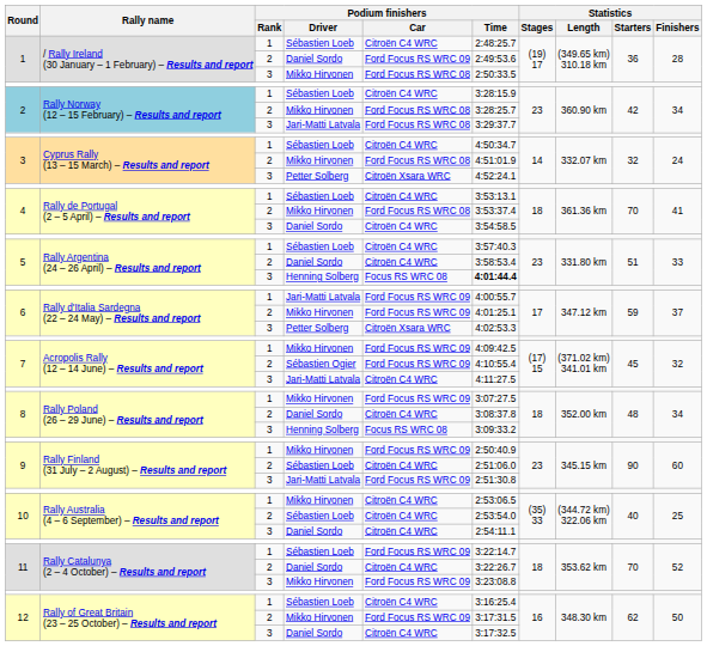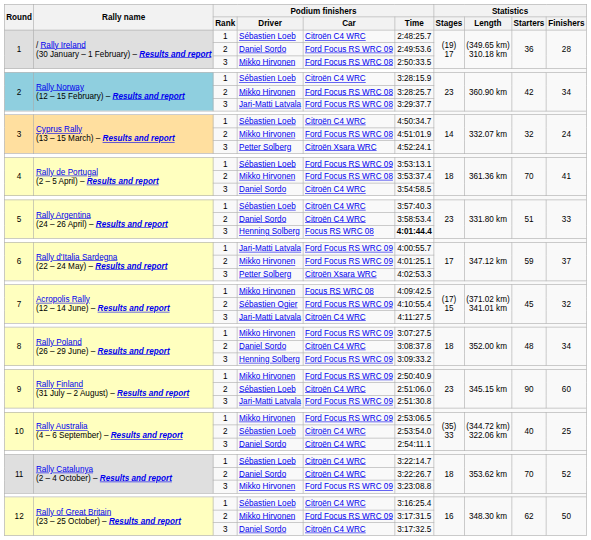 <table class="wikitable" style="font-size:85%;">
 <tr>
 <th rowspan=2>Round</th>
 <th style="width:22em" rowspan=2>Rally name</th>
 <th colspan=4>Podium finishers</th>
 <th colspan=4>Statistics</th>
 </tr>
 <tr>
 <th>Rank</th>
 <th style="width:15em">Driver</th>
 <th style="width:15em">Car</th>
 <th style="width:6em">Time</th>
 <th>Stages</th>
 <th>Length</th>
 <th>Starters</th>
 <th>Finishers</th>
 </tr>
 <tr>
 <td style="background:#dfdfdf;" rowspan=3 align=center>1</td>
 <td style="background:#dfdfdf;" rowspan=3 nowrap>/ <a href='#'>Rally Ireland</a><br>(30 January – 1 February) – <strong><em><a href='#'>Results and report</a></em></strong></td>
 <td align=center>1</td>
 <td> <a href='#'>Sébastien Loeb</a></td>
 <td><a href='#'>Citroën C4 WRC</a></td>
 <td align=center>2:48:25.7</td>
 <td rowspan=3 align=center>(19)<br>17</td>
 <td rowspan=3 align=center>(349.65 km)<br>310.18 km</td>
 <td rowspan=3 align=center>36</td>
 <td rowspan=3 align=center>28</td>
 </tr>
 <tr>
 <td align=center>2</td>
 <td> <a href='#'>Daniel Sordo</a></td>
 <td><a href='#'>Ford Focus RS WRC 09</a></td>
 <td align=center>2:49:53.6</td>
 </tr>
 <tr>
 <td align=center>3</td>
 <td> <a href='#'>Mikko Hirvonen</a></td>
 <td><a href='#'>Ford Focus RS WRC 08</a></td>
 <td align=center>2:50:33.5</td>
 </tr>
 <tr style="background:white;">
 <td colspan="6"></td>
 </tr>
 <tr>
 <td style="background:#8fcfdf;" rowspan=3 align=center>2</td>
 <td style="background:#8fcfdf;" rowspan=3> <a href='#'>Rally Norway</a><br>(12 – 15 February) – <strong><em><a href='#'>Results and report</a></em></strong></td>
 <td align=center>1</td>
 <td> <a href='#'>Sébastien Loeb</a></td>
 <td><a href='#'>Citroën C4 WRC</a></td>
 <td align=center>3:28:15.9</td>
 <td rowspan=3 align=center>23</td>
 <td rowspan=3 align=center>360.90 km</td>
 <td rowspan=3 align=center>42</td>
 <td rowspan=3 align=center>34</td>
 </tr>
 <tr>
 <td align=center>2</td>
 <td> <a href='#'>Mikko Hirvonen</a></td>
 <td><a href='#'>Ford Focus RS WRC 08</a></td>
 <td align=center>3:28:25.7</td>
 </tr>
 <tr>
 <td align=center>3</td>
 <td nowrap> <a href='#'>Jari-Matti Latvala</a></td>
 <td nowrap><a href='#'>Ford Focus RS WRC 08</a></td>
 <td align=center>3:29:37.7</td>
 </tr>
 <tr style="background:white;">
 <td colspan="6"></td>
 </tr>
 <tr>
 <td style="background:#ffdf9f;" rowspan=3 align=center>3</td>
 <td style="background:#ffdf9f;" rowspan=3> <a href='#'>Cyprus Rally</a><br>(13 – 15 March) – <strong><em><a href='#'>Results and report</a></em></strong></td>
 <td align=center>1</td>
 <td> <a href='#'>Sébastien Loeb</a></td>
 <td><a href='#'>Citroën C4 WRC</a></td>
 <td align=center>4:50:34.7</td>
 <td rowspan=3 align=center>14</td>
 <td rowspan=3 align=center>332.07 km</td>
 <td rowspan=3 align=center>32</td>
 <td rowspan=3 align=center>24</td>
 </tr>
 <tr>
 <td align=center>2</td>
 <td> <a href='#'>Mikko Hirvonen</a></td>
 <td><a href='#'>Ford Focus RS WRC 08</a></td>
 <td align=center>4:51:01.9</td>
 </tr>
 <tr>
 <td align=center>3</td>
 <td> <a href='#'>Petter Solberg</a></td>
 <td><a href='#'>Citroën Xsara WRC</a></td>
 <td align=center>4:52:24.1</td>
 </tr>
 <tr style="background:white;">
 <td colspan="6"></td>
 </tr>
 <tr>
 <td style="background:#ffffbf;" rowspan=3 align=center>4</td>
 <td style="background:#ffffbf;" rowspan=3> <a href='#'>Rally de Portugal</a><br>(2 – 5 April) – <strong><em><a href='#'>Results and report</a></em></strong></td>
 <td align=center>1</td>
 <td> <a href='#'>Sébastien Loeb</a></td>
-<td><a href='#'>Citroën C4 WRC</a></td>
+<td><a href='#'>Ford Focus RS WRC 09</a></td>
 <td align=center>3:53:13.1</td>
 <td rowspan=3 align=center>18</td>
 <td rowspan=3 align=center>361.36 km</td>
 <td rowspan=3 align=center>70</td>
 <td rowspan=3 align=center>41</td>
 </tr>
 <tr>
 <td align=center>2</td>
 <td> <a href='#'>Mikko Hirvonen</a></td>
 <td><a href='#'>Ford Focus RS WRC 08</a></td>
 <td align=center>3:53:37.4</td>
 </tr>
 <tr>
 <td align=center>3</td>
 <td> <a href='#'>Daniel Sordo</a></td>
 <td><a href='#'>Citroën C4 WRC</a></td>
 <td align=center>3:54:58.5</td>
 </tr>
 <tr style="background:white;">
 <td colspan="6"></td>
 </tr>
 <tr>
 <td style="background:#ffffbf;" rowspan=3 align=center>5</td>
 <td style="background:#ffffbf;" rowspan=3> <a href='#'>Rally Argentina</a><br>(24 – 26 April) – <strong><em><a href='#'>Results and report</a></em></strong></td>
 <td align=center>1</td>
 <td> <a href='#'>Sébastien Loeb</a></td>
 <td><a href='#'>Citroën C4 WRC</a></td>
 <td align=center>3:57:40.3</td>
 <td rowspan=3 align=center>23</td>
 <td rowspan=3 align=center>331.80 km</td>
 <td rowspan=3 align=center>51</td>
 <td rowspan=3 align=center>33</td>
 </tr>
 <tr>
 <td align=center>2</td>
 <td> <a href='#'>Daniel Sordo</a></td>
 <td><a href='#'>Citroën C4 WRC</a></td>
 <td align=center>3:58:53.4</td>
 </tr>
 <tr>
 <td align=center>3</td>
 <td> <a href='#'>Henning Solberg</a></td>
 <td><a href='#'>Focus RS WRC 08</a></td>
 <td align=center><strong>4:01:44.4</strong></td>
 </tr>
 <tr style="background:white;">
 <td colspan="6"></td>
 </tr>
 <tr>
 <td style="background:#ffffbf;" rowspan=3 align=center>6</td>
 <td style="background:#ffffbf;" rowspan=3> <a href='#'>Rally d'Italia Sardegna</a><br>(22 – 24 May) – <strong><em><a href='#'>Results and report</a></em></strong></td>
 <td align=center>1</td>
 <td> <a href='#'>Jari-Matti Latvala</a></td>
 <td><a href='#'>Ford Focus RS WRC 09</a></td>
 <td align=center>4:00:55.7</td>
 <td rowspan=3 align=center>17</td>
 <td rowspan=3 align=center>347.12 km</td>
 <td rowspan=3 align=center>59</td>
 <td rowspan=3 align=center>37</td>
 </tr>
 <tr>
 <td align=center>2</td>
 <td> <a href='#'>Mikko Hirvonen</a></td>
 <td><a href='#'>Ford Focus RS WRC 09</a></td>
 <td align=center>4:01:25.1</td>
 </tr>
 <tr>
 <td align=center>3</td>
 <td> <a href='#'>Petter Solberg</a></td>
 <td><a href='#'>Citroën Xsara WRC</a></td>
 <td align=center>4:02:53.3</td>
 </tr>
 <tr style="background:white;">
 <td colspan="6"></td>
 </tr>
 <tr>
 <td style="background:#ffffbf;" rowspan=3 align=center>7</td>
 <td style="background:#ffffbf;" rowspan=3> <a href='#'>Acropolis Rally</a><br>(12 – 14 June) – <strong><em><a href='#'>Results and report</a></em></strong></td>
 <td align=center>1</td>
 <td> <a href='#'>Mikko Hirvonen</a></td>
-<td><a href='#'>Ford Focus RS WRC 09</a></td>
+<td><a href='#'>Focus RS WRC 08</a></td>
 <td align=center>4:09:42.5</td>
 <td rowspan=3 align=center>(17)<br>15</td>
 <td rowspan=3 align=center>(371.02 km)<br>341.01 km</td>
 <td rowspan=3 align=center>45</td>
 <td rowspan=3 align=center>32</td>
 </tr>
 <tr>
 <td align=center>2</td>
 <td> <a href='#'>Sébastien Ogier</a></td>
 <td><a href='#'>Ford Focus RS WRC 09</a></td>
 <td align=center>4:10:55.4</td>
 </tr>
 <tr>
 <td align=center>3</td>
 <td> <a href='#'>Jari-Matti Latvala</a></td>
 <td><a href='#'>Citroën C4 WRC</a></td>
 <td align=center>4:11:27.5</td>
 </tr>
 <tr style="background:white;">
 <td colspan="6"></td>
 </tr>
 <tr>
 <td style="background:#ffffbf;" rowspan=3 align=center>8</td>
 <td style="background:#ffffbf;" rowspan=3> <a href='#'>Rally Poland</a><br>(26 – 29 June) – <strong><em><a href='#'>Results and report</a></em></strong></td>
 <td align=center>1</td>
 <td> <a href='#'>Mikko Hirvonen</a></td>
 <td><a href='#'>Ford Focus RS WRC 09</a></td>
 <td align=center>3:07:27.5</td>
 <td rowspan=3 align=center>18</td>
 <td rowspan=3 align=center>352.00 km</td>
 <td rowspan=3 align=center>48</td>
 <td rowspan=3 align=center>34</td>
 </tr>
 <tr>
 <td align=center>2</td>
 <td> <a href='#'>Daniel Sordo</a></td>
 <td><a href='#'>Citroën C4 WRC</a></td>
 <td align=center>3:08:37.8</td>
 </tr>
 <tr>
 <td align=center>3</td>
 <td> <a href='#'>Henning Solberg</a></td>
-<td><a href='#'>Focus RS WRC 08</a></td>
+<td><a href='#'>Ford Focus RS WRC 09</a></td>
 <td align=center>3:09:33.2</td>
 </tr>
 <tr style="background:white;">
 <td colspan="6"></td>
 </tr>
 <tr>
 <td style="background:#ffffbf;" rowspan=3 align=center>9</td>
 <td style="background:#ffffbf;" rowspan=3> <a href='#'>Rally Finland</a><br>(31 July – 2 August) – <strong><em><a href='#'>Results and report</a></em></strong></td>
 <td align=center>1</td>
 <td> <a href='#'>Mikko Hirvonen</a></td>
 <td><a href='#'>Ford Focus RS WRC 09</a></td>
 <td align=center>2:50:40.9</td>
 <td rowspan=3 align=center>23</td>
 <td rowspan=3 align=center>345.15 km</td>
 <td rowspan=3 align=center>90</td>
 <td rowspan=3 align=center>60</td>
 </tr>
 <tr>
 <td align=center>2</td>
 <td> <a href='#'>Sébastien Loeb</a></td>
 <td><a href='#'>Citroën C4 WRC</a></td>
 <td align=center>2:51:06.0</td>
 </tr>
 <tr>
 <td align=center>3</td>
 <td> <a href='#'>Jari-Matti Latvala</a></td>
 <td><a href='#'>Ford Focus RS WRC 09</a></td>
 <td align=center>2:51:30.8</td>
 </tr>
 <tr style="background:white;">
 <td colspan="6"></td>
 </tr>
 <tr>
 <td style="background:#ffffbf;" rowspan=3 align=center>10</td>
 <td style="background:#ffffbf;" rowspan=3> <a href='#'>Rally Australia</a><br>(4 – 6 September) – <strong><em><a href='#'>Results and report</a></em></strong></td>
 <td align=center>1</td>
 <td> <a href='#'>Mikko Hirvonen</a></td>
-<td><a href='#'>Citroën C4 WRC</a></td>
+<td><a href='#'>Ford Focus RS WRC 09</a></td>
 <td align=center>2:53:06.5</td>
 <td rowspan=3 align=center>(35)<br>33</td>
 <td rowspan=3 align=center>(344.72 km)<br>322.06 km</td>
 <td rowspan=3 align=center>40</td>
 <td rowspan=3 align=center>25</td>
 </tr>
 <tr>
 <td align=center>2</td>
 <td> <a href='#'>Sébastien Loeb</a></td>
 <td><a href='#'>Citroën C4 WRC</a></td>
 <td align=center>2:53:54.0</td>
 </tr>
 <tr>
 <td align=center>3</td>
 <td> <a href='#'>Daniel Sordo</a></td>
 <td><a href='#'>Citroën C4 WRC</a></td>
 <td align=center>2:54:11.1</td>
 </tr>
 <tr style="background:white;">
 <td colspan="6"></td>
 </tr>
 <tr>
 <td style="background:#dfdfdf;" rowspan=3 align=center>11</td>
 <td style="background:#dfdfdf;" rowspan=3> <a href='#'>Rally Catalunya</a><br>(2 – 4 October) – <strong><em><a href='#'>Results and report</a></em></strong></td>
 <td align=center>1</td>
 <td> <a href='#'>Sébastien Loeb</a></td>
-<td><a href='#'>Ford Focus RS WRC 09</a></td>
+<td><a href='#'>Citroën C4 WRC</a></td>
 <td align=center>3:22:14.7</td>
 <td rowspan=3 align=center>18</td>
 <td rowspan=3 align=center>353.62 km</td>
 <td rowspan=3 align=center>70</td>
 <td rowspan=3 align=center>52</td>
 </tr>
 <tr>
 <td align=center>2</td>
 <td> <a href='#'>Daniel Sordo</a></td>
 <td><a href='#'>Citroën C4 WRC</a></td>
 <td align=center>3:22:26.7</td>
 </tr>
 <tr>
 <td align=center>3</td>
 <td> <a href='#'>Mikko Hirvonen</a></td>
 <td><a href='#'>Ford Focus RS WRC 09</a></td>
 <td align=center>3:23:08.8</td>
 </tr>
 <tr style="background:white;">
 <td colspan="6"></td>
 </tr>
 <tr>
 <td style="background:#ffffbf;" rowspan=3 align=center>12</td>
 <td style="background:#ffffbf;" rowspan=3> <a href='#'>Rally of Great Britain</a><br>(23 – 25 October) – <strong><em><a href='#'>Results and report</a></em></strong></td>
 <td align=center>1</td>
 <td> <a href='#'>Sébastien Loeb</a></td>
 <td><a href='#'>Citroën C4 WRC</a></td>
 <td align=center>3:16:25.4</td>
 <td rowspan=3 align=center>16</td>
 <td rowspan=3 align=center>348.30 km</td>
 <td rowspan=3 align=center>62</td>
 <td rowspan=3 align=center>50</td>
 </tr>
 <tr>
 <td align=center>2</td>
 <td> <a href='#'>Mikko Hirvonen</a></td>
 <td><a href='#'>Ford Focus RS WRC 09</a></td>
 <td align=center>3:17:31.5</td>
 </tr>
 <tr>
 <td align=center>3</td>
 <td> <a href='#'>Daniel Sordo</a></td>
 <td><a href='#'>Citroën C4 WRC</a></td>
 <td align=center>3:17:32.5</td>
 </tr>
 </table>
